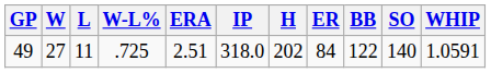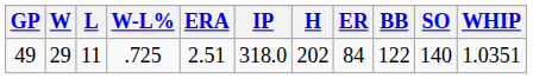 <table class="wikitable">
 <tr>
 <th><a href='#'>GP</a></th>
 <th><a href='#'>W</a></th>
 <th><a href='#'>L</a></th>
 <th><a href='#'>W-L%</a></th>
 <th><a href='#'>ERA</a></th>
 <th><a href='#'>IP</a></th>
 <th><a href='#'>H</a></th>
 <th><a href='#'>ER</a></th>
 <th><a href='#'>BB</a></th>
 <th><a href='#'>SO</a></th>
 <th><a href='#'>WHIP</a></th>
 </tr>
 <tr align=center>
 <td>49</td>
-<td>27</td>
+<td>29</td>
 <td>11</td>
 <td>.725</td>
 <td>2.51</td>
 <td>318.0</td>
 <td>202</td>
 <td>84</td>
 <td>122</td>
 <td>140</td>
-<td>1.0591</td>
+<td>1.0351</td>
 </tr>
 </table>
